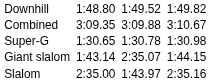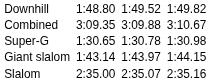 <table>
 <tr valign="top">
 <td>Downhill<br></td>
 <td></td>
 <td>1:48.80</td>
 <td></td>
 <td>1:49.52</td>
 <td></td>
 <td>1:49.82</td>
 </tr>
 <tr valign="top">
 <td>Combined<br></td>
 <td></td>
 <td>3:09.35</td>
 <td></td>
 <td>3:09.88</td>
 <td></td>
 <td>3:10.67</td>
 </tr>
 <tr valign="top">
 <td>Super-G<br></td>
 <td></td>
 <td>1:30.65</td>
 <td></td>
 <td>1:30.78</td>
 <td></td>
 <td>1:30.98</td>
 </tr>
 <tr valign="top">
 <td>Giant slalom<br></td>
 <td></td>
 <td>1:43.14</td>
 <td></td>
-<td>2:35.07</td>
+<td>1:43.97</td>
 <td></td>
 <td>1:44.15</td>
 </tr>
 <tr valign="top">
 <td>Slalom<br></td>
 <td></td>
 <td>2:35.00</td>
 <td></td>
-<td>1:43.97</td>
+<td>2:35.07</td>
 <td></td>
 <td>2:35.16</td>
 </tr>
 </table>
